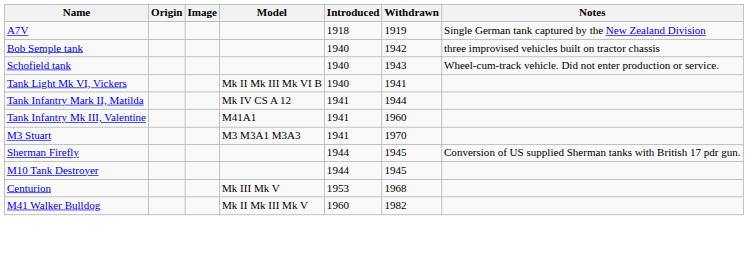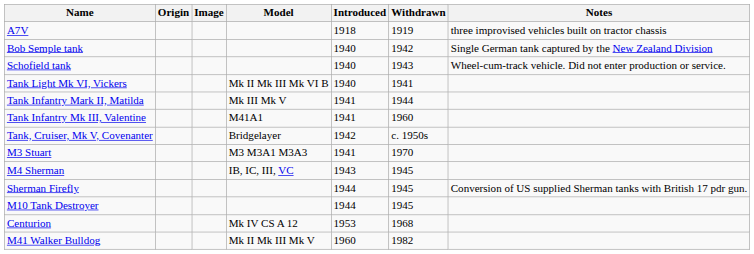 <table class="wikitable">
 <tr>
 <th>Name</th>
 <th>Origin</th>
 <th>Image</th>
 <th>Model</th>
 <th>Introduced</th>
 <th>Withdrawn</th>
 <th>Notes</th>
 </tr>
 <tr>
 <td><a href='#'>A7V</a></td>
 <td></td>
 <td></td>
 <td></td>
 <td>1918</td>
 <td>1919</td>
-<td>Single German tank captured by the <a href='#'>New Zealand Division</a></td>
+<td>three improvised vehicles built on tractor chassis </td>
 </tr>
 <tr>
 <td><a href='#'>Bob Semple tank</a></td>
 <td></td>
 <td></td>
 <td></td>
 <td>1940</td>
 <td>1942</td>
-<td>three improvised vehicles built on tractor chassis </td>
+<td>Single German tank captured by the <a href='#'>New Zealand Division</a></td>
 </tr>
 <tr>
 <td><a href='#'>Schofield tank</a></td>
 <td></td>
 <td></td>
 <td></td>
 <td>1940</td>
 <td>1943</td>
 <td>Wheel-cum-track vehicle. Did not enter production or service.</td>
 </tr>
 <tr>
 <td><a href='#'>Tank Light Mk VI, Vickers</a></td>
 <td></td>
 <td></td>
 <td>Mk II Mk III Mk VI B</td>
 <td>1940</td>
 <td>1941</td>
 <td></td>
 </tr>
 <tr>
 <td><a href='#'>Tank Infantry Mark II, Matilda</a></td>
 <td></td>
 <td></td>
-<td>Mk IV CS A 12</td>
+<td>Mk III Mk V</td>
 <td>1941</td>
 <td>1944</td>
 <td></td>
 </tr>
 <tr>
 <td><a href='#'>Tank Infantry Mk III, Valentine</a></td>
 <td></td>
 <td></td>
 <td>M41A1</td>
 <td>1941</td>
 <td>1960</td>
 <td></td>
 </tr>
 <tr>
+<td><a href='#'>Tank, Cruiser, Mk V, Covenanter</a></td>
+<td></td>
+<td></td>
+<td>Bridgelayer</td>
+<td>1942</td>
+<td>c. 1950s</td>
+<td></td>
+</tr>
+<tr>
 <td><a href='#'>M3 Stuart</a></td>
 <td></td>
 <td></td>
 <td>M3 M3A1 M3A3</td>
 <td>1941</td>
 <td>1970</td>
+<td></td>
+</tr>
+<tr>
+<td><a href='#'>M4 Sherman</a></td>
+<td></td>
+<td></td>
+<td>IB, IC, III, <a href='#'>VC</a></td>
+<td>1943</td>
+<td>1945</td>
 <td></td>
 </tr>
 <tr>
 <td><a href='#'>Sherman Firefly</a></td>
 <td></td>
 <td></td>
 <td></td>
 <td>1944</td>
 <td>1945</td>
 <td>Conversion of US supplied Sherman tanks with British 17 pdr gun.</td>
 </tr>
 <tr>
 <td><a href='#'>M10 Tank Destroyer</a></td>
 <td></td>
 <td></td>
 <td></td>
 <td>1944</td>
 <td>1945</td>
 <td></td>
 </tr>
 <tr>
 <td><a href='#'>Centurion</a></td>
 <td></td>
 <td></td>
-<td>Mk III Mk V</td>
+<td>Mk IV CS A 12</td>
 <td>1953</td>
 <td>1968</td>
 <td></td>
 </tr>
 <tr>
 <td><a href='#'>M41 Walker Bulldog</a></td>
 <td></td>
 <td></td>
 <td>Mk II Mk III Mk V</td>
 <td>1960</td>
 <td>1982</td>
 <td></td>
 </tr>
 </table>
